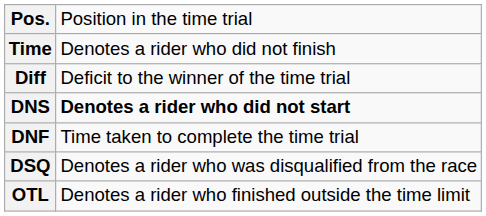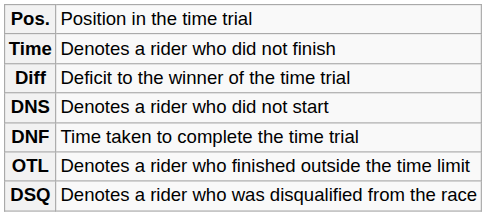 <table class="wikitable">
 <tr>
 <th scope="row" style="text-align:center;">Pos.</th>
 <td>Position in the time trial</td>
 </tr>
 <tr>
 <th scope="row" style="text-align:center;">Time</th>
 <td>Denotes a rider who did not finish</td>
 </tr>
 <tr>
 <th scope="row" style="text-align:center;">Diff</th>
 <td>Deficit to the winner of the time trial</td>
 </tr>
 <tr>
 <th scope="row" style="text-align:center;">DNS</th>
-<td><strong>Denotes a rider who did not start</strong></td>
+<td>Denotes a rider who did not start</td>
 </tr>
 <tr>
 <th scope="row" style="text-align:center;">DNF</th>
 <td>Time taken to complete the time trial</td>
 </tr>
 <tr>
+<th scope="row" style="text-align:center;">OTL</th>
+<td>Denotes a rider who finished outside the time limit</td>
+</tr>
+<tr>
 <th scope="row" style="text-align:center;">DSQ</th>
 <td>Denotes a rider who was disqualified from the race</td>
 </tr>
-<tr>
-<th scope="row" style="text-align:center;">OTL</th>
-<td>Denotes a rider who finished outside the time limit</td>
-</tr>
 </table>
